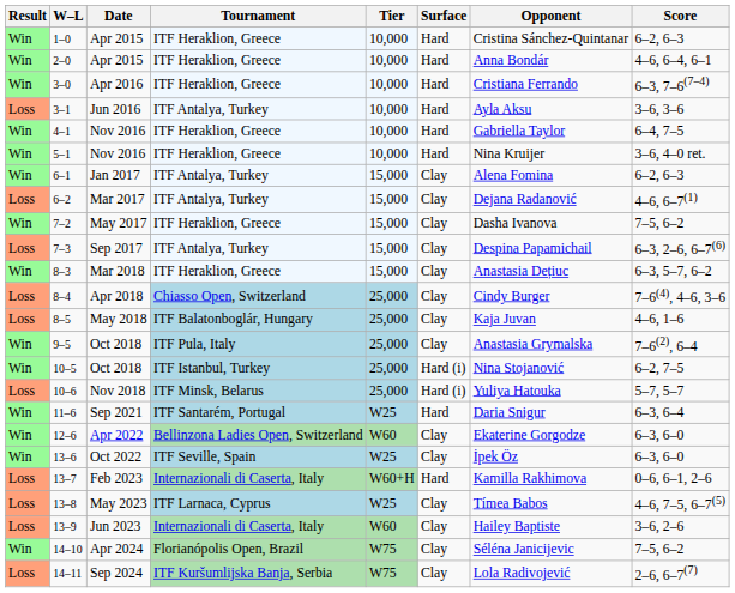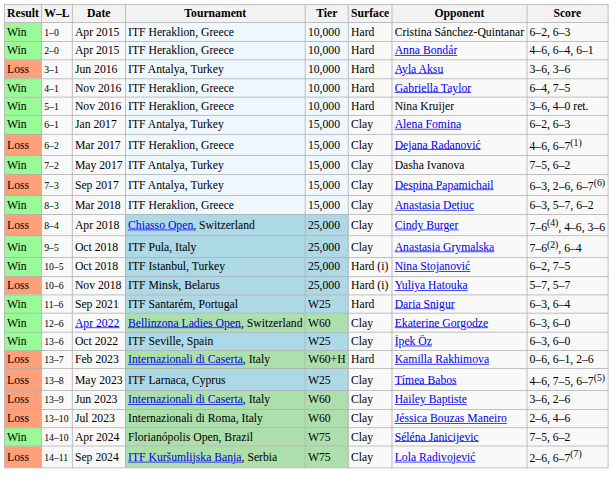 <table class="sortable wikitable">
 <tr>
 <th>Result</th>
 <th class="unsortable">W–L</th>
 <th>Date</th>
 <th>Tournament</th>
 <th>Tier</th>
 <th>Surface</th>
 <th>Opponent</th>
 <th class="unsortable">Score</th>
 </tr>
 <tr>
 <td style="background:#98fb98;">Win</td>
 <td><small>1–0</small></td>
 <td>Apr 2015</td>
 <td style="background:#f0f8ff;">ITF Heraklion, Greece</td>
 <td style="background:#f0f8ff;">10,000</td>
 <td>Hard</td>
 <td> Cristina Sánchez-Quintanar</td>
 <td>6–2, 6–3</td>
 </tr>
 <tr>
 <td style="background:#98fb98;">Win</td>
 <td><small>2–0</small></td>
 <td>Apr 2015</td>
 <td style="background:#f0f8ff;">ITF Heraklion, Greece</td>
 <td style="background:#f0f8ff;">10,000</td>
 <td>Hard</td>
 <td> <a href='#'>Anna Bondár</a></td>
 <td>4–6, 6–4, 6–1</td>
-</tr>
-<tr>
-<td style="background:#98fb98;">Win</td>
-<td><small>3–0</small></td>
-<td>Apr 2016</td>
-<td style="background:#f0f8ff;">ITF Heraklion, Greece</td>
-<td style="background:#f0f8ff;">10,000</td>
-<td>Hard</td>
-<td> <a href='#'>Cristiana Ferrando</a></td>
-<td>6–3, 7–6<sup>(7–4)</sup></td>
 </tr>
 <tr>
 <td style="background:#ffa07a;">Loss</td>
 <td><small>3–1</small></td>
 <td>Jun 2016</td>
 <td style="background:#f0f8ff;">ITF Antalya, Turkey</td>
 <td style="background:#f0f8ff;">10,000</td>
 <td>Hard</td>
 <td> <a href='#'>Ayla Aksu</a></td>
 <td>3–6, 3–6</td>
 </tr>
 <tr>
 <td style="background:#98fb98;">Win</td>
 <td><small>4–1</small></td>
 <td>Nov 2016</td>
 <td style="background:#f0f8ff;">ITF Heraklion, Greece</td>
 <td style="background:#f0f8ff;">10,000</td>
 <td>Hard</td>
 <td> <a href='#'>Gabriella Taylor</a></td>
 <td>6–4, 7–5</td>
 </tr>
 <tr>
 <td style="background:#98fb98;">Win</td>
 <td><small>5–1</small></td>
 <td>Nov 2016</td>
 <td style="background:#f0f8ff;">ITF Heraklion, Greece</td>
 <td style="background:#f0f8ff;">10,000</td>
 <td>Hard</td>
 <td> Nina Kruijer</td>
 <td>3–6, 4–0 ret.</td>
 </tr>
 <tr>
 <td style="background:#98fb98;">Win</td>
 <td><small>6–1</small></td>
 <td>Jan 2017</td>
 <td style="background:#f0f8ff;">ITF Antalya, Turkey</td>
 <td style="background:#f0f8ff;">15,000</td>
 <td>Clay</td>
 <td> <a href='#'>Alena Fomina</a></td>
 <td>6–2, 6–3</td>
 </tr>
 <tr>
 <td style="background:#ffa07a;">Loss</td>
 <td><small>6–2</small></td>
 <td>Mar 2017</td>
-<td style="background:#f0f8ff;">ITF Antalya, Turkey</td>
+<td style="background:#f0f8ff;">ITF Heraklion, Greece</td>
 <td style="background:#f0f8ff;">15,000</td>
 <td>Clay</td>
 <td> <a href='#'>Dejana Radanović</a></td>
 <td>4–6, 6–7<sup>(1)</sup></td>
 </tr>
 <tr>
 <td style="background:#98fb98;">Win</td>
 <td><small>7–2</small></td>
 <td>May 2017</td>
-<td style="background:#f0f8ff;">ITF Heraklion, Greece</td>
+<td style="background:#f0f8ff;">ITF Antalya, Turkey</td>
 <td style="background:#f0f8ff;">15,000</td>
 <td>Clay</td>
 <td> Dasha Ivanova</td>
 <td>7–5, 6–2</td>
 </tr>
 <tr>
 <td style="background:#ffa07a;">Loss</td>
 <td><small>7–3</small></td>
 <td>Sep 2017</td>
 <td style="background:#f0f8ff;">ITF Antalya, Turkey</td>
 <td style="background:#f0f8ff;">15,000</td>
 <td>Clay</td>
 <td> <a href='#'>Despina Papamichail</a></td>
 <td>6–3, 2–6, 6–7<sup>(6)</sup></td>
 </tr>
 <tr>
 <td style="background:#98fb98;">Win</td>
 <td><small>8–3</small></td>
 <td>Mar 2018</td>
 <td style="background:#f0f8ff;">ITF Heraklion, Greece</td>
 <td style="background:#f0f8ff;">15,000</td>
 <td>Clay</td>
 <td> <a href='#'>Anastasia Dețiuc</a></td>
 <td>6–3, 5–7, 6–2</td>
 </tr>
 <tr>
 <td style="background:#ffa07a;">Loss</td>
 <td><small>8–4</small></td>
 <td>Apr 2018</td>
 <td style="background:lightblue;"><a href='#'>Chiasso Open</a>, Switzerland</td>
 <td style="background:lightblue;">25,000</td>
 <td>Clay</td>
 <td> <a href='#'>Cindy Burger</a></td>
 <td>7–6<sup>(4)</sup>, 4–6, 3–6</td>
-</tr>
-<tr>
-<td style="background:#ffa07a;">Loss</td>
-<td><small>8–5</small></td>
-<td>May 2018</td>
-<td style="background:lightblue;">ITF Balatonboglár, Hungary</td>
-<td style="background:lightblue;">25,000</td>
-<td>Clay</td>
-<td> <a href='#'>Kaja Juvan</a></td>
-<td>4–6, 1–6</td>
 </tr>
 <tr>
 <td style="background:#98fb98;">Win</td>
 <td><small>9–5</small></td>
 <td>Oct 2018</td>
 <td style="background:lightblue;">ITF Pula, Italy</td>
 <td style="background:lightblue;">25,000</td>
 <td>Clay</td>
 <td> <a href='#'>Anastasia Grymalska</a></td>
 <td>7–6<sup>(2)</sup>, 6–4</td>
 </tr>
 <tr>
 <td style="background:#98fb98;">Win</td>
 <td><small>10–5</small></td>
 <td>Oct 2018</td>
 <td style="background:lightblue;">ITF Istanbul, Turkey</td>
 <td style="background:lightblue;">25,000</td>
 <td>Hard (i)</td>
 <td> <a href='#'>Nina Stojanović</a></td>
 <td>6–2, 7–5</td>
 </tr>
 <tr>
 <td style="background:#ffa07a;">Loss</td>
 <td><small>10–6</small></td>
 <td>Nov 2018</td>
 <td style="background:lightblue;">ITF Minsk, Belarus</td>
 <td style="background:lightblue;">25,000</td>
 <td>Hard (i)</td>
 <td> <a href='#'>Yuliya Hatouka</a></td>
 <td>5–7, 5–7</td>
 </tr>
 <tr>
 <td style="background:#98fb98;">Win</td>
 <td><small>11–6</small></td>
 <td>Sep 2021</td>
 <td style="background:lightblue;">ITF Santarém, Portugal</td>
 <td style="background:lightblue;">W25</td>
 <td>Hard</td>
 <td> <a href='#'>Daria Snigur</a></td>
 <td>6–3, 6–4</td>
 </tr>
 <tr>
 <td style="background:#98fb98;">Win</td>
 <td><small>12–6</small></td>
 <td><a href='#'>Apr 2022</a></td>
 <td style="background:#addfad;"><a href='#'>Bellinzona Ladies Open</a>, Switzerland</td>
 <td style="background:#addfad;">W60</td>
 <td>Clay</td>
 <td> <a href='#'>Ekaterine Gorgodze</a></td>
 <td>6–3, 6–0</td>
 </tr>
 <tr>
 <td style="background:#98fb98;">Win</td>
 <td><small>13–6</small></td>
 <td>Oct 2022</td>
 <td style="background:lightblue;">ITF Seville, Spain</td>
 <td style="background:lightblue;">W25</td>
 <td>Clay</td>
 <td> <a href='#'>İpek Öz</a></td>
 <td>6–3, 6–0</td>
 </tr>
 <tr>
 <td style="background:#ffa07a;">Loss</td>
 <td><small>13–7</small></td>
 <td>Feb 2023</td>
 <td style="background:#addfad;"><a href='#'>Internazionali di Caserta</a>, Italy</td>
 <td style="background:#addfad;">W60+H</td>
 <td>Hard</td>
 <td> <a href='#'>Kamilla Rakhimova</a></td>
 <td>0–6, 6–1, 2–6</td>
 </tr>
 <tr>
 <td style="background:#ffa07a;">Loss</td>
 <td><small>13–8</small></td>
 <td>May 2023</td>
 <td style="background:lightblue;">ITF Larnaca, Cyprus</td>
 <td style="background:lightblue;">W25</td>
 <td>Clay</td>
 <td> <a href='#'>Tímea Babos</a></td>
 <td>4–6, 7–5, 6–7<sup>(5)</sup></td>
 </tr>
 <tr>
 <td style="background:#ffa07a;">Loss</td>
 <td><small>13–9</small></td>
 <td>Jun 2023</td>
 <td style="background:#addfad;"><a href='#'>Internazionali di Caserta</a>, Italy</td>
 <td style="background:#addfad;">W60</td>
 <td>Clay</td>
 <td> <a href='#'>Hailey Baptiste</a></td>
 <td>3–6, 2–6</td>
 </tr>
 <tr>
+<td style="background:#ffa07a;">Loss</td>
+<td><small>13–10</small></td>
+<td>Jul 2023</td>
+<td style="background:#addfad;">Internazionali di Roma, Italy</td>
+<td style="background:#addfad;">W60</td>
+<td>Clay</td>
+<td> <a href='#'>Jéssica Bouzas Maneiro</a></td>
+<td>2–6, 4–6</td>
+</tr>
+<tr>
 <td style="background:#98fb98;">Win</td>
 <td><small>14–10</small></td>
 <td>Apr 2024</td>
 <td style="background:#addfad;">Florianópolis Open, Brazil</td>
 <td style="background:#addfad;">W75</td>
 <td>Clay</td>
 <td> <a href='#'>Séléna Janicijevic</a></td>
 <td>7–5, 6–2</td>
 </tr>
 <tr>
 <td style="background:#ffa07a;">Loss</td>
 <td><small>14–11</small></td>
 <td>Sep 2024</td>
 <td style="background:#addfad;"><a href='#'>ITF Kuršumlijska Banja</a>, Serbia</td>
 <td style="background:#addfad;">W75</td>
 <td>Clay</td>
 <td> <a href='#'>Lola Radivojević</a></td>
 <td>2–6, 6–7<sup>(7)</sup></td>
 </tr>
 </table>
